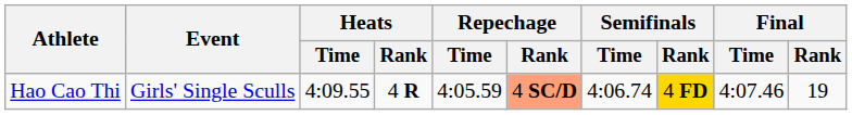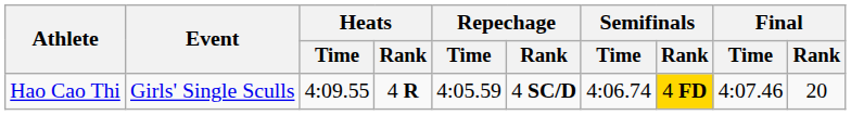 <table class="wikitable" style="font-size:90%">
 <tr>
 <th rowspan="2">Athlete</th>
 <th rowspan="2">Event</th>
 <th colspan="2">Heats</th>
 <th colspan="2">Repechage</th>
 <th colspan="2">Semifinals</th>
 <th colspan="2">Final</th>
 </tr>
 <tr style="font-size:95%">
 <th>Time</th>
 <th>Rank</th>
 <th>Time</th>
 <th>Rank</th>
 <th>Time</th>
 <th>Rank</th>
 <th>Time</th>
 <th>Rank</th>
 </tr>
 <tr align=center>
 <td align=left><a href='#'>Hao Cao Thi</a></td>
 <td align=left><a href='#'>Girls' Single Sculls</a></td>
 <td>4:09.55</td>
 <td>4 <strong>R</strong></td>
 <td>4:05.59</td>
-<td style="background: lightsalmon;">4 <strong>SC/D</strong></td>
+<td>4 <strong>SC/D</strong></td>
 <td>4:06.74</td>
 <td style="background: gold;">4 <strong>FD</strong></td>
 <td>4:07.46</td>
-<td>19</td>
+<td>20</td>
 </tr>
 </table>
